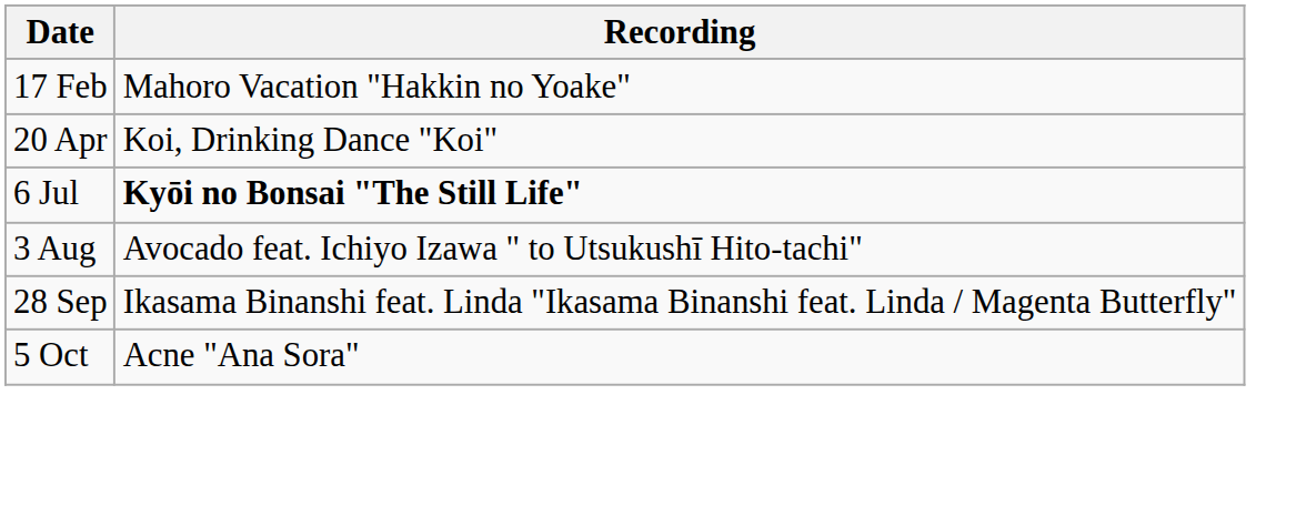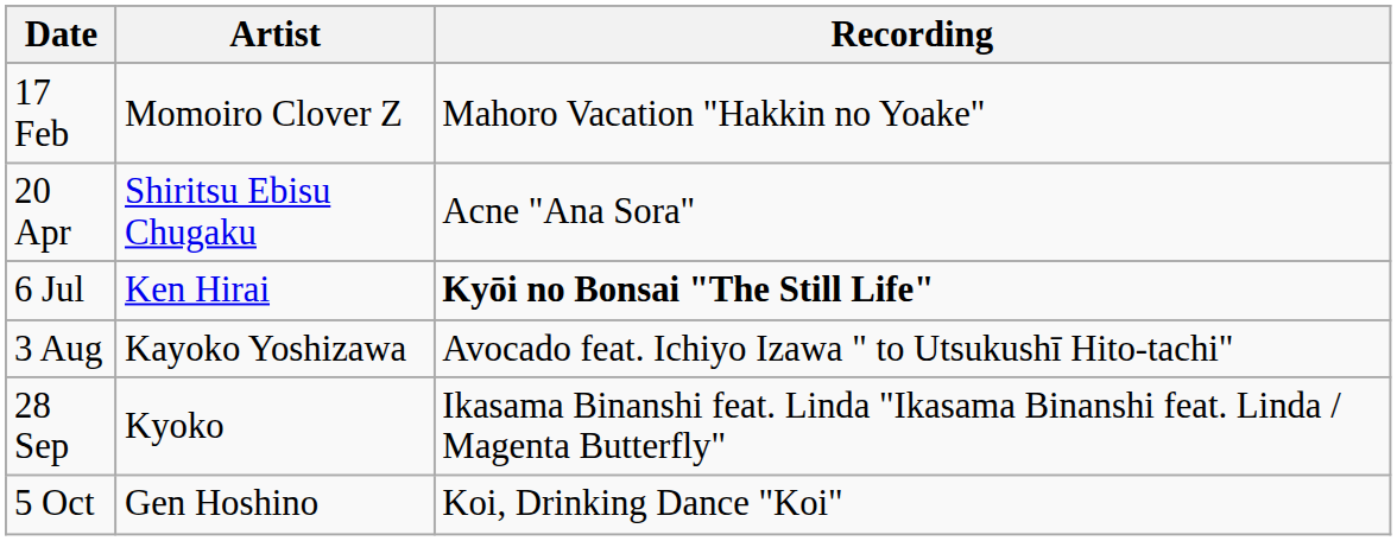 <table class="wikitable">
 <tr>
 <th>Date</th>
+<th>Artist</th>
 <th>Recording</th>
 </tr>
 <tr>
 <td>17 Feb</td>
+<td>Momoiro Clover Z</td>
 <td>Mahoro Vacation "Hakkin no Yoake"</td>
 </tr>
 <tr>
 <td>20 Apr</td>
-<td>Koi, Drinking Dance "Koi"</td>
+<td><a href='#'>Shiritsu Ebisu Chugaku</a></td>
+<td>Acne "Ana Sora"</td>
 </tr>
 <tr>
 <td>6 Jul</td>
+<td><a href='#'>Ken Hirai</a></td>
 <td><strong>Kyōi no Bonsai "The Still Life"</strong></td>
 </tr>
 <tr>
 <td>3 Aug</td>
+<td>Kayoko Yoshizawa</td>
 <td>Avocado feat. Ichiyo Izawa " to Utsukushī Hito-tachi"</td>
 </tr>
 <tr>
 <td>28 Sep</td>
+<td>Kyoko</td>
 <td>Ikasama Binanshi feat. Linda "Ikasama Binanshi feat. Linda / Magenta Butterfly"</td>
 </tr>
 <tr>
 <td>5 Oct</td>
-<td>Acne "Ana Sora"</td>
+<td>Gen Hoshino</td>
+<td>Koi, Drinking Dance "Koi"</td>
 </tr>
 </table>
